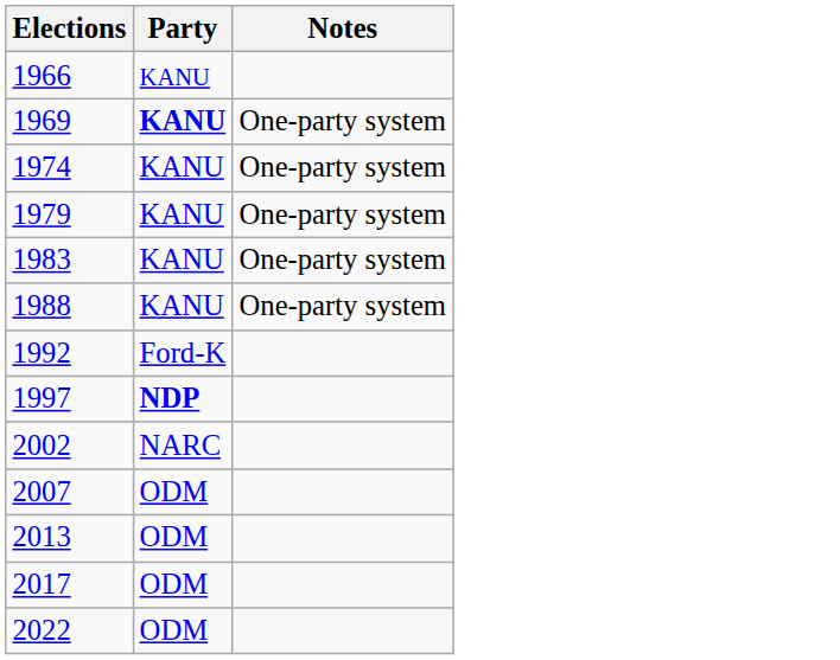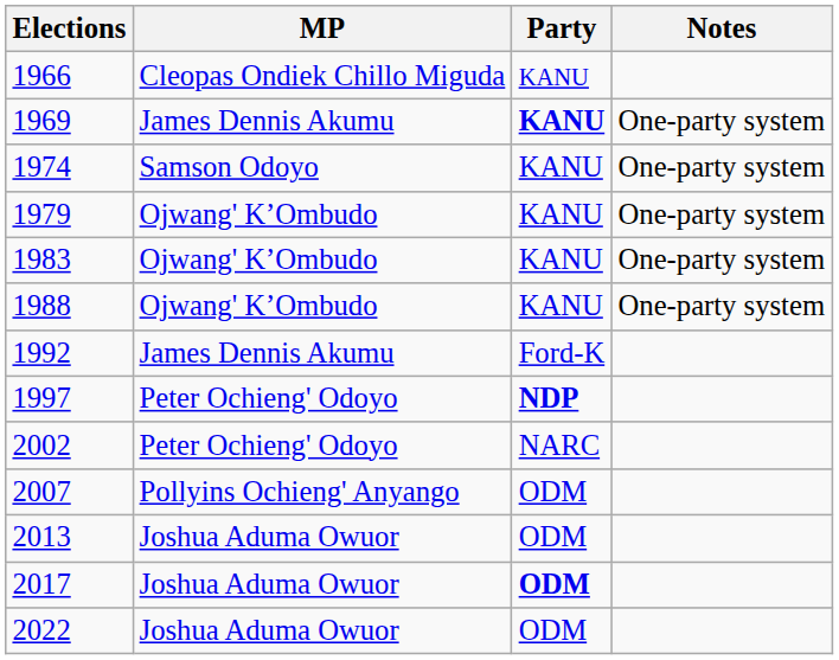 <table class="wikitable">
 <tr>
 <th>Elections</th>
+<th>MP </th>
 <th>Party</th>
 <th>Notes</th>
 </tr>
 <tr>
 <td><a href='#'>1966</a></td>
+<td><a href='#'>Cleopas Ondiek Chillo Miguda</a></td>
 <td><a href='#'><small>KANU</small></a></td>
 <td></td>
 </tr>
 <tr>
 <td><a href='#'>1969</a></td>
+<td><a href='#'>James Dennis Akumu</a></td>
 <td><strong><a href='#'>KANU</a></strong></td>
 <td>One-party system</td>
 </tr>
 <tr>
 <td><a href='#'>1974</a></td>
+<td><a href='#'>Samson Odoyo</a></td>
 <td><a href='#'>KANU</a></td>
 <td>One-party system</td>
 </tr>
 <tr>
 <td><a href='#'>1979</a></td>
+<td><a href='#'>Ojwang' K’Ombudo</a></td>
 <td><a href='#'>KANU</a></td>
 <td>One-party system</td>
 </tr>
 <tr>
 <td><a href='#'>1983</a></td>
+<td><a href='#'>Ojwang' K’Ombudo</a></td>
 <td><a href='#'>KANU</a></td>
 <td>One-party system</td>
 </tr>
 <tr>
 <td><a href='#'>1988</a></td>
+<td><a href='#'>Ojwang' K’Ombudo</a></td>
 <td><a href='#'>KANU</a></td>
 <td>One-party system</td>
 </tr>
 <tr>
 <td><a href='#'>1992</a></td>
+<td><a href='#'>James Dennis Akumu</a></td>
 <td><a href='#'>Ford-K</a></td>
 <td></td>
 </tr>
 <tr>
 <td><a href='#'>1997</a></td>
+<td><a href='#'>Peter Ochieng' Odoyo</a></td>
 <td><strong><a href='#'>NDP</a></strong></td>
 <td></td>
 </tr>
 <tr>
 <td><a href='#'>2002</a></td>
+<td><a href='#'>Peter Ochieng' Odoyo</a></td>
 <td><a href='#'>NARC</a></td>
 <td></td>
 </tr>
 <tr>
 <td><a href='#'>2007</a></td>
+<td><a href='#'>Pollyins Ochieng' Anyango</a></td>
 <td><a href='#'>ODM</a></td>
 <td></td>
 </tr>
 <tr>
 <td><a href='#'>2013</a></td>
+<td><a href='#'>Joshua Aduma Owuor</a></td>
 <td><a href='#'>ODM</a></td>
 <td></td>
 </tr>
 <tr>
 <td><a href='#'>2017</a></td>
-<td><a href='#'>ODM</a></td>
+<td><a href='#'>Joshua Aduma Owuor</a></td>
+<td><strong><a href='#'>ODM</a></strong></td>
 <td></td>
 </tr>
 <tr>
 <td><a href='#'>2022</a></td>
+<td><a href='#'>Joshua Aduma Owuor</a></td>
 <td><a href='#'>ODM</a></td>
 <td></td>
 </tr>
 </table>
